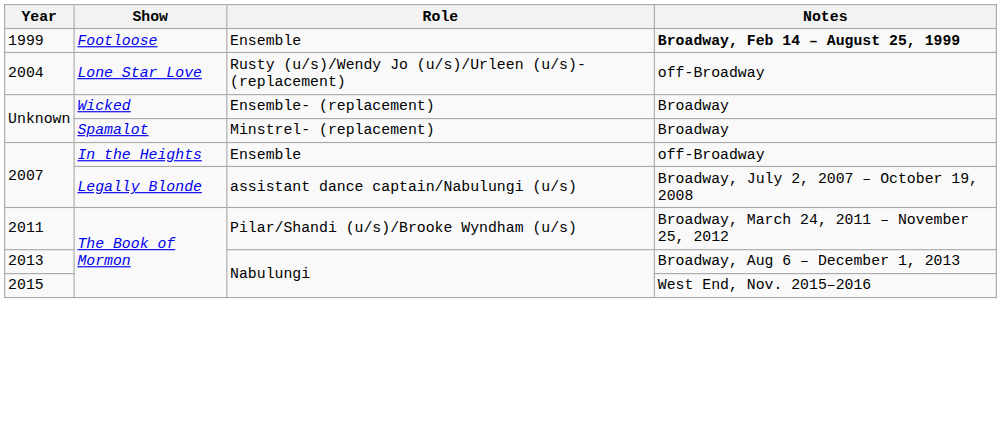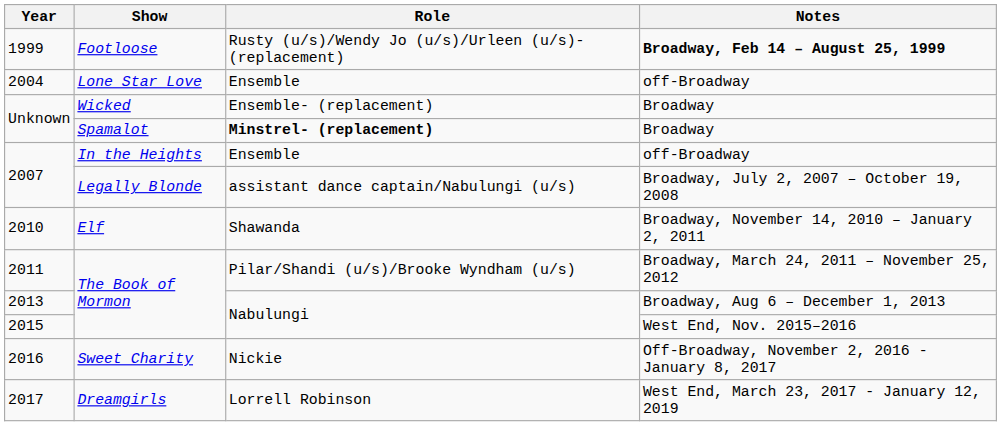 <table class="wikitable">
 <tr>
 <th>Year</th>
 <th>Show</th>
 <th>Role</th>
 <th>Notes</th>
 </tr>
 <tr>
 <td>1999</td>
 <td><em><a href='#'>Footloose</a></em></td>
-<td>Ensemble</td>
+<td>Rusty (u/s)/Wendy Jo (u/s)/Urleen (u/s)- (replacement)</td>
 <td><strong>Broadway, Feb 14 – August 25, 1999</strong></td>
 </tr>
 <tr>
 <td>2004</td>
 <td><em><a href='#'>Lone Star Love</a></em></td>
-<td>Rusty (u/s)/Wendy Jo (u/s)/Urleen (u/s)- (replacement)</td>
+<td>Ensemble</td>
 <td>off-Broadway</td>
 </tr>
 <tr>
 <td rowspan="2">Unknown</td>
 <td><em><a href='#'>Wicked</a></em></td>
 <td>Ensemble- (replacement)</td>
 <td>Broadway</td>
 </tr>
 <tr>
 <td><em><a href='#'>Spamalot</a></em></td>
-<td>Minstrel- (replacement)</td>
+<td><strong>Minstrel- (replacement)</strong></td>
 <td>Broadway</td>
 </tr>
 <tr>
 <td rowspan="2">2007</td>
 <td><em><a href='#'>In the Heights</a></em></td>
 <td>Ensemble</td>
 <td>off-Broadway</td>
 </tr>
 <tr>
 <td><em><a href='#'>Legally Blonde</a></em></td>
 <td>assistant dance captain/Nabulungi (u/s)</td>
 <td>Broadway, July 2, 2007 – October 19, 2008</td>
+</tr>
+<tr>
+<td>2010</td>
+<td><em><a href='#'>Elf</a></em></td>
+<td>Shawanda</td>
+<td>Broadway, November 14, 2010 – January 2, 2011</td>
 </tr>
 <tr>
 <td>2011</td>
 <td rowspan="3"><em><a href='#'>The Book of Mormon</a></em></td>
 <td>Pilar/Shandi (u/s)/Brooke Wyndham (u/s)</td>
 <td>Broadway, March 24, 2011 – November 25, 2012</td>
 </tr>
 <tr>
 <td>2013</td>
 <td rowspan="2">Nabulungi</td>
 <td>Broadway, Aug 6 – December 1, 2013</td>
 </tr>
 <tr>
 <td>2015</td>
 <td>West End, Nov. 2015–2016</td>
 </tr>
+<tr>
+<td>2016</td>
+<td><em><a href='#'>Sweet Charity</a></em></td>
+<td>Nickie</td>
+<td>Off-Broadway, November 2, 2016 - January 8, 2017</td>
+</tr>
+<tr>
+<td>2017</td>
+<td><em><a href='#'>Dreamgirls</a></em></td>
+<td>Lorrell Robinson</td>
+<td>West End, March 23, 2017 - January 12, 2019</td>
+</tr>
 </table>
